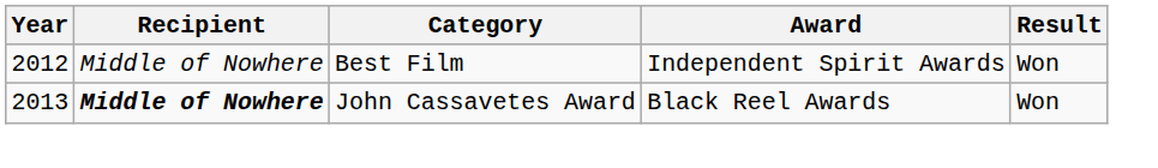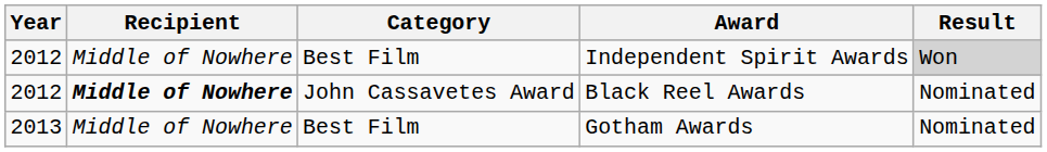 <table class="wikitable">
 <tr>
 <th>Year</th>
 <th>Recipient</th>
 <th>Category</th>
 <th>Award</th>
 <th>Result</th>
 </tr>
 <tr>
 <td>2012</td>
 <td><em>Middle of Nowhere</em></td>
 <td>Best Film</td>
 <td>Independent Spirit Awards</td>
-<td>Won</td>
+<td style="background: lightgrey;">Won</td>
+</tr>
+<tr>
+<td>2012</td>
+<td><strong><em>Middle of Nowhere</em></strong></td>
+<td>John Cassavetes Award</td>
+<td>Black Reel Awards</td>
+<td>Nominated</td>
 </tr>
 <tr>
 <td>2013</td>
-<td><strong><em>Middle of Nowhere</em></strong></td>
-<td>John Cassavetes Award</td>
-<td>Black Reel Awards</td>
-<td>Won</td>
+<td><em>Middle of Nowhere</em></td>
+<td>Best Film</td>
+<td>Gotham Awards</td>
+<td>Nominated</td>
 </tr>
 </table>
